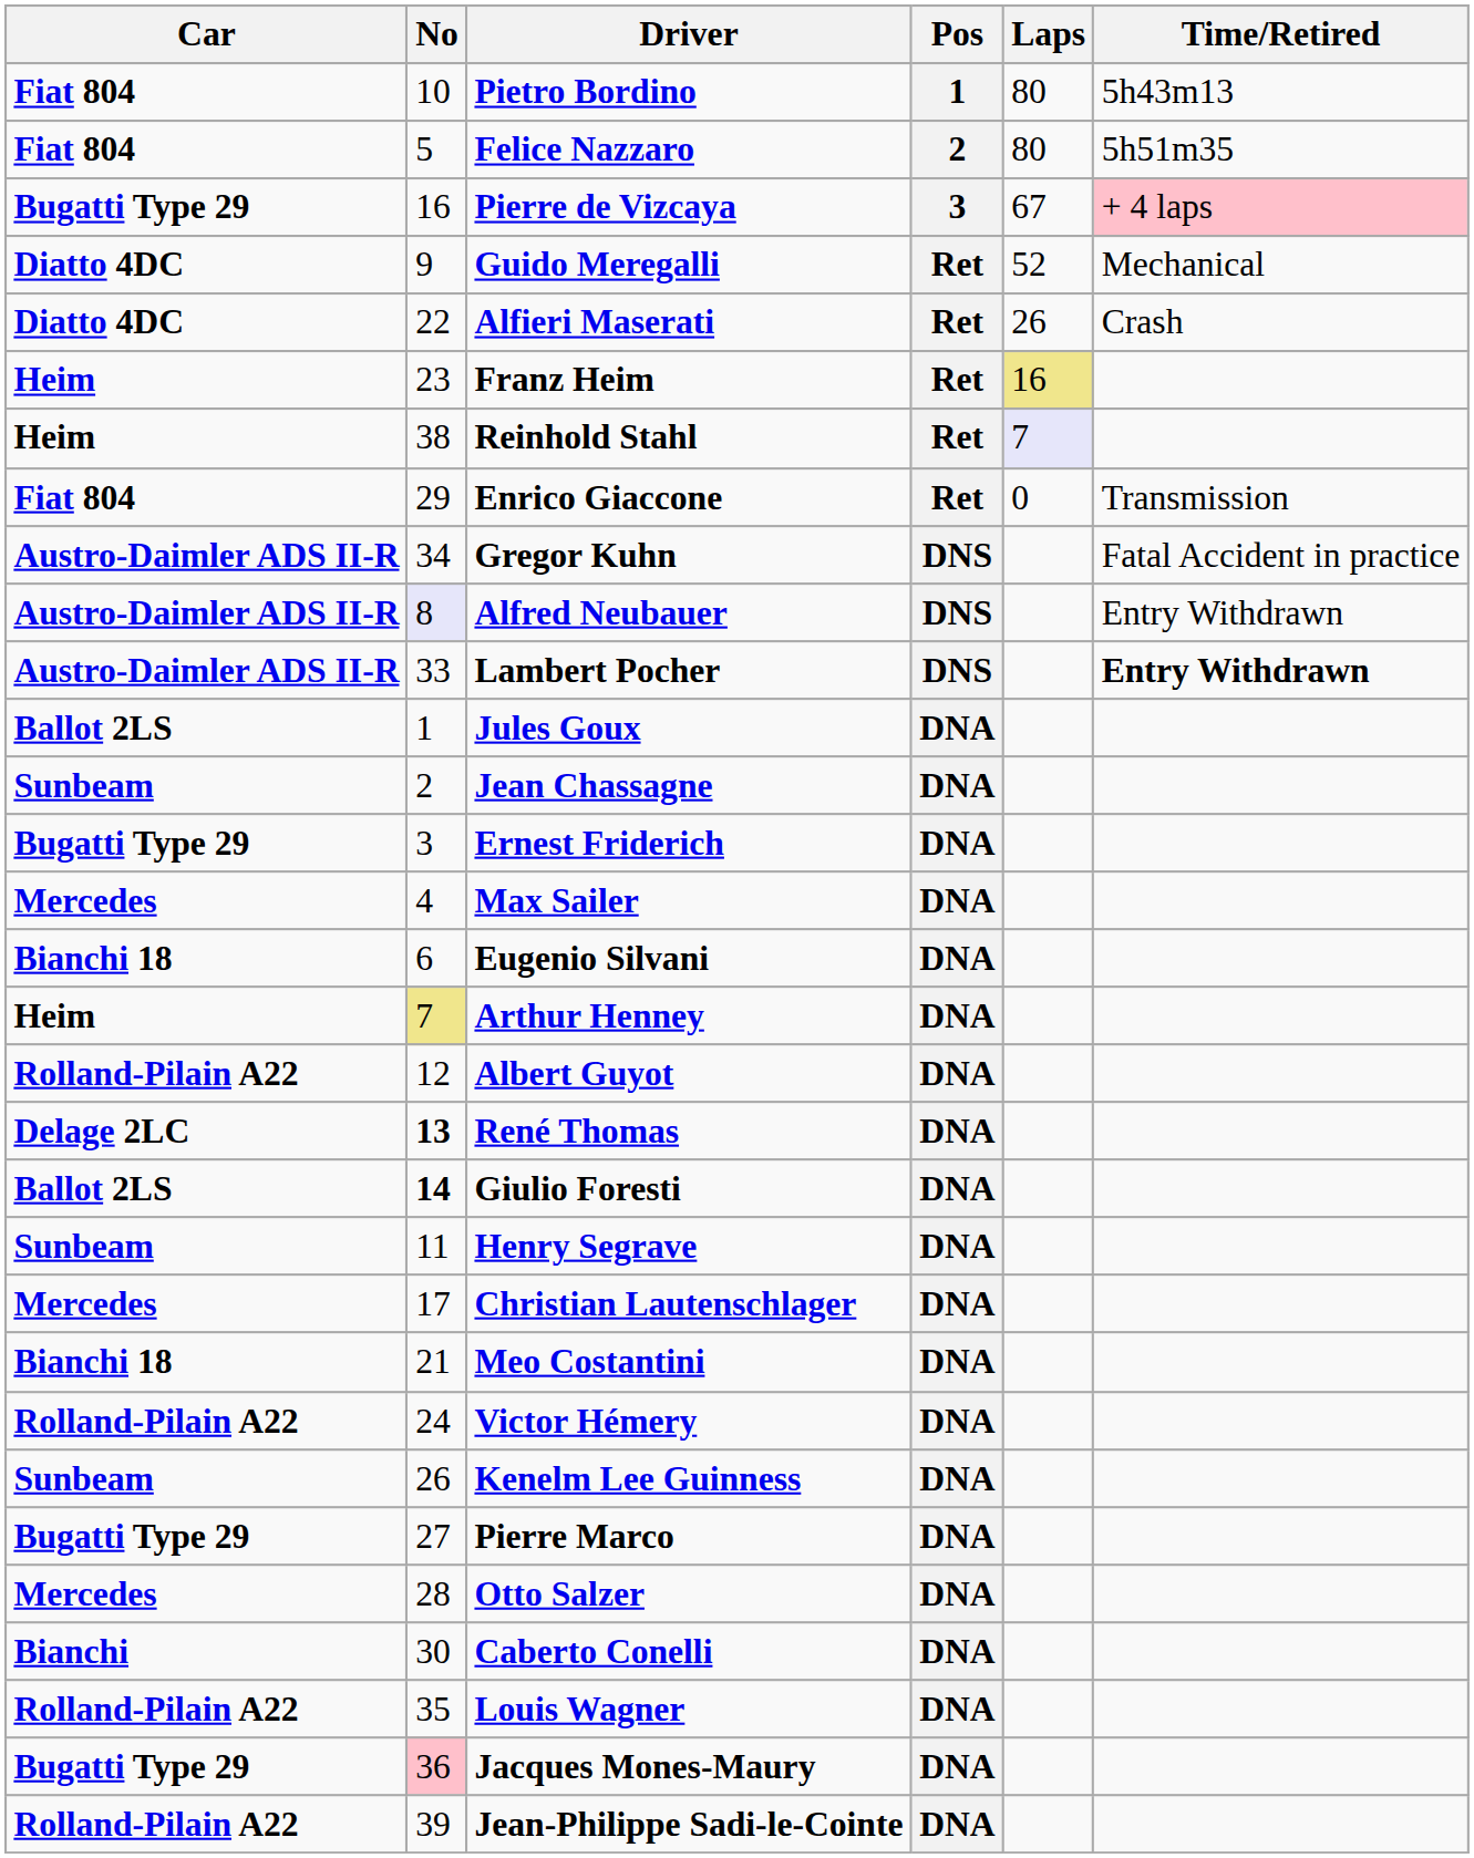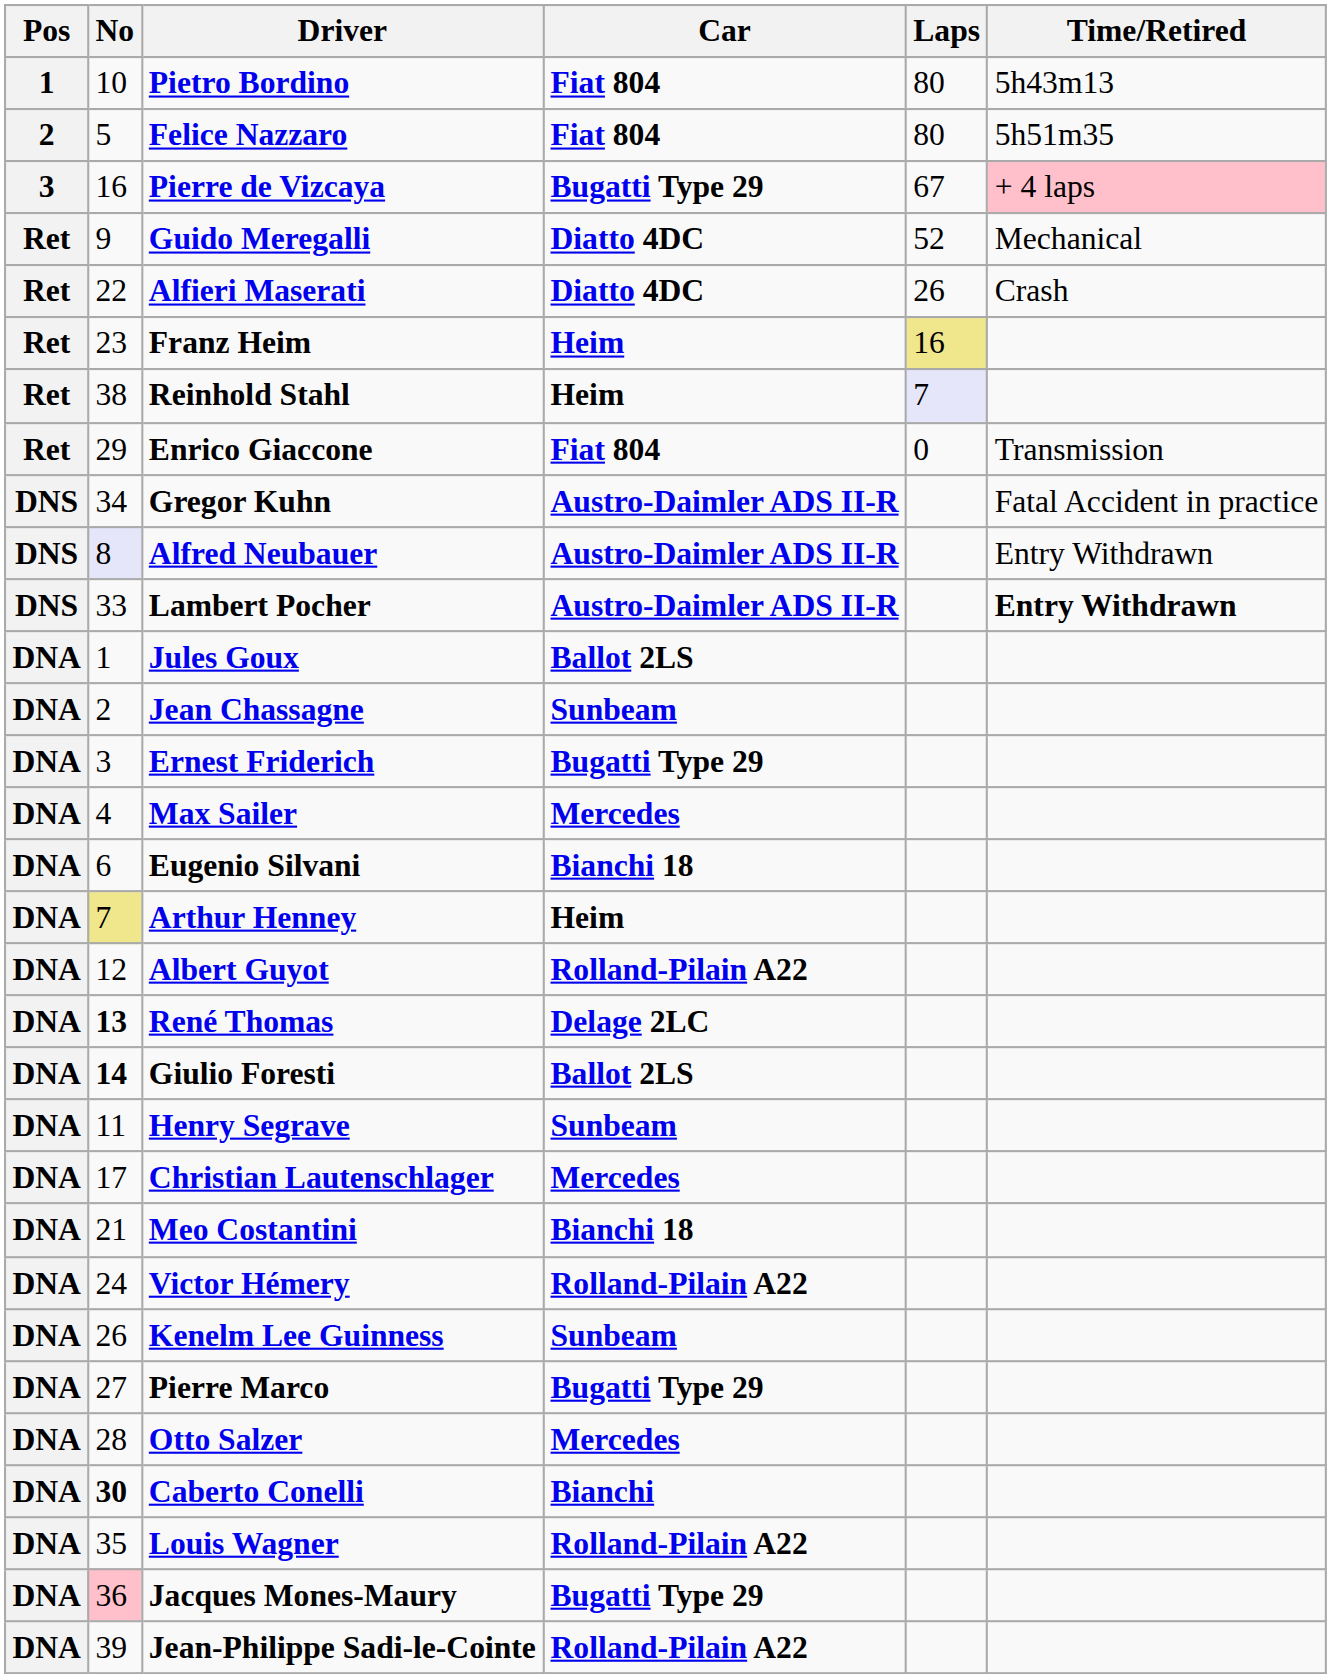 <table class="wikitable" style="font-size: 95%;">
 <tr>
-<th>Car</th>
+<th>Pos</th>
 <th>No</th>
 <th>Driver</th>
-<th>Pos</th>
+<th>Car</th>
 <th>Laps</th>
 <th>Time/Retired</th>
 </tr>
 <tr>
-<td><strong><a href='#'>Fiat</a> 804</strong></td>
+<th>1</th>
 <td>10</td>
 <td> <strong><a href='#'>Pietro Bordino</a></strong></td>
-<th>1</th>
+<td><strong><a href='#'>Fiat</a> 804</strong></td>
 <td>80</td>
 <td>5h43m13</td>
 </tr>
 <tr>
-<td><strong><a href='#'>Fiat</a> 804</strong></td>
+<th>2</th>
 <td>5</td>
 <td> <strong><a href='#'>Felice Nazzaro</a></strong></td>
-<th>2</th>
+<td><strong><a href='#'>Fiat</a> 804</strong></td>
 <td>80</td>
 <td>5h51m35</td>
 </tr>
 <tr>
-<td><strong><a href='#'>Bugatti</a> Type 29</strong></td>
+<th>3</th>
 <td>16</td>
 <td> <strong><a href='#'>Pierre de Vizcaya</a></strong></td>
-<th>3</th>
+<td><strong><a href='#'>Bugatti</a> Type 29</strong></td>
 <td>67</td>
 <td style="background: pink;">+ 4 laps</td>
 </tr>
 <tr>
-<td><strong><a href='#'>Diatto</a> 4DC</strong></td>
+<th>Ret</th>
 <td>9</td>
 <td> <strong><a href='#'>Guido Meregalli</a></strong></td>
-<th>Ret</th>
+<td><strong><a href='#'>Diatto</a> 4DC</strong></td>
 <td>52</td>
 <td>Mechanical</td>
 </tr>
 <tr>
-<td><strong><a href='#'>Diatto</a> 4DC</strong></td>
+<th>Ret</th>
 <td>22</td>
 <td> <strong><a href='#'>Alfieri Maserati</a></strong></td>
-<th>Ret</th>
+<td><strong><a href='#'>Diatto</a> 4DC</strong></td>
 <td>26</td>
 <td>Crash</td>
 </tr>
 <tr>
-<td><strong><a href='#'>Heim</a></strong></td>
+<th>Ret</th>
 <td>23</td>
 <td> <strong>Franz Heim</strong></td>
-<th>Ret</th>
+<td><strong><a href='#'>Heim</a></strong></td>
 <td style="background: khaki;">16</td>
 <td></td>
 </tr>
 <tr>
-<td><strong>Heim</strong></td>
+<th>Ret</th>
 <td>38</td>
 <td> <strong>Reinhold Stahl</strong></td>
-<th>Ret</th>
+<td><strong>Heim</strong></td>
 <td style="background: lavender;">7</td>
 <td></td>
 </tr>
 <tr>
-<td><strong><a href='#'>Fiat</a> 804</strong></td>
+<th>Ret</th>
 <td>29</td>
 <td> <strong>Enrico Giaccone</strong></td>
-<th>Ret</th>
+<td><strong><a href='#'>Fiat</a> 804</strong></td>
 <td>0</td>
 <td>Transmission</td>
 </tr>
 <tr>
-<td><strong><a href='#'>Austro-Daimler ADS II-R</a></strong></td>
+<th>DNS</th>
 <td>34</td>
 <td> <strong>Gregor Kuhn</strong></td>
-<th>DNS</th>
+<td><strong><a href='#'>Austro-Daimler ADS II-R</a></strong></td>
 <td></td>
 <td>Fatal Accident in practice</td>
 </tr>
 <tr>
-<td><strong><a href='#'>Austro-Daimler ADS II-R</a></strong></td>
+<th>DNS</th>
 <td style="background: lavender;">8</td>
 <td> <strong><a href='#'>Alfred Neubauer</a></strong></td>
-<th>DNS</th>
+<td><strong><a href='#'>Austro-Daimler ADS II-R</a></strong></td>
 <td></td>
 <td>Entry Withdrawn</td>
 </tr>
 <tr>
-<td><strong><a href='#'>Austro-Daimler ADS II-R</a></strong></td>
+<th>DNS</th>
 <td>33</td>
 <td> <strong>Lambert Pocher</strong></td>
-<th>DNS</th>
+<td><strong><a href='#'>Austro-Daimler ADS II-R</a></strong></td>
 <td></td>
 <td><strong>Entry Withdrawn</strong></td>
 </tr>
 <tr>
-<td><strong><a href='#'>Ballot</a> 2LS</strong></td>
+<th>DNA</th>
 <td>1</td>
 <td> <strong><a href='#'>Jules Goux</a></strong></td>
-<th>DNA</th>
+<td><strong><a href='#'>Ballot</a> 2LS</strong></td>
 <td></td>
 <td></td>
 </tr>
 <tr>
-<td><strong><a href='#'>Sunbeam</a></strong></td>
+<th>DNA</th>
 <td>2</td>
 <td> <strong><a href='#'>Jean Chassagne</a></strong></td>
-<th>DNA</th>
+<td><strong><a href='#'>Sunbeam</a></strong></td>
 <td></td>
 <td></td>
 </tr>
 <tr>
-<td><strong><a href='#'>Bugatti</a> Type 29</strong></td>
+<th>DNA</th>
 <td>3</td>
 <td> <strong><a href='#'>Ernest Friderich</a></strong></td>
-<th>DNA</th>
+<td><strong><a href='#'>Bugatti</a> Type 29</strong></td>
 <td></td>
 <td></td>
 </tr>
 <tr>
-<td><strong><a href='#'>Mercedes</a></strong></td>
+<th>DNA</th>
 <td>4</td>
 <td> <strong><a href='#'>Max Sailer</a></strong></td>
-<th>DNA</th>
+<td><strong><a href='#'>Mercedes</a></strong></td>
 <td></td>
 <td></td>
 </tr>
 <tr>
-<td><strong><a href='#'>Bianchi</a> 18</strong></td>
+<th>DNA</th>
 <td>6</td>
 <td> <strong>Eugenio Silvani</strong></td>
-<th>DNA</th>
+<td><strong><a href='#'>Bianchi</a> 18</strong></td>
 <td></td>
 <td></td>
 </tr>
 <tr>
-<td><strong>Heim</strong></td>
+<th>DNA</th>
 <td style="background: khaki;">7</td>
 <td> <strong><a href='#'>Arthur Henney</a></strong></td>
-<th>DNA</th>
+<td><strong>Heim</strong></td>
 <td></td>
 <td></td>
 </tr>
 <tr>
-<td><strong><a href='#'>Rolland-Pilain</a> A22</strong></td>
+<th>DNA</th>
 <td>12</td>
 <td> <strong><a href='#'>Albert Guyot</a></strong></td>
-<th>DNA</th>
+<td><strong><a href='#'>Rolland-Pilain</a> A22</strong></td>
 <td></td>
 <td></td>
 </tr>
 <tr>
-<td><strong><a href='#'>Delage</a> 2LC</strong></td>
+<th>DNA</th>
 <td><strong>13</strong></td>
 <td> <strong><a href='#'>René Thomas</a></strong></td>
-<th>DNA</th>
+<td><strong><a href='#'>Delage</a> 2LC</strong></td>
 <td></td>
 <td></td>
 </tr>
 <tr>
-<td><strong><a href='#'>Ballot</a> 2LS</strong></td>
+<th>DNA</th>
 <td><strong>14</strong></td>
 <td> <strong>Giulio Foresti</strong></td>
-<th>DNA</th>
+<td><strong><a href='#'>Ballot</a> 2LS</strong></td>
 <td></td>
 <td></td>
 </tr>
 <tr>
-<td><strong><a href='#'>Sunbeam</a></strong></td>
+<th>DNA</th>
 <td>11</td>
 <td> <strong><a href='#'>Henry Segrave</a></strong></td>
-<th>DNA</th>
+<td><strong><a href='#'>Sunbeam</a></strong></td>
 <td></td>
 <td></td>
 </tr>
 <tr>
-<td><strong><a href='#'>Mercedes</a></strong></td>
+<th>DNA</th>
 <td>17</td>
 <td> <strong><a href='#'>Christian Lautenschlager</a></strong></td>
-<th>DNA</th>
+<td><strong><a href='#'>Mercedes</a></strong></td>
 <td></td>
 <td></td>
 </tr>
 <tr>
-<td><strong><a href='#'>Bianchi</a> 18</strong></td>
+<th>DNA</th>
 <td>21</td>
 <td> <strong><a href='#'>Meo Costantini</a></strong></td>
-<th>DNA</th>
+<td><strong><a href='#'>Bianchi</a> 18</strong></td>
 <td></td>
 <td></td>
 </tr>
 <tr>
-<td><strong><a href='#'>Rolland-Pilain</a> A22</strong></td>
+<th>DNA</th>
 <td>24</td>
 <td> <strong><a href='#'>Victor Hémery</a></strong></td>
-<th>DNA</th>
+<td><strong><a href='#'>Rolland-Pilain</a> A22</strong></td>
 <td></td>
 <td></td>
 </tr>
 <tr>
-<td><strong><a href='#'>Sunbeam</a></strong></td>
+<th>DNA</th>
 <td>26</td>
 <td> <strong><a href='#'>Kenelm Lee Guinness</a></strong></td>
-<th>DNA</th>
+<td><strong><a href='#'>Sunbeam</a></strong></td>
 <td></td>
 <td></td>
 </tr>
 <tr>
-<td><strong><a href='#'>Bugatti</a> Type 29</strong></td>
+<th>DNA</th>
 <td>27</td>
 <td> <strong>Pierre Marco</strong></td>
-<th>DNA</th>
+<td><strong><a href='#'>Bugatti</a> Type 29</strong></td>
 <td></td>
 <td></td>
 </tr>
 <tr>
-<td><strong><a href='#'>Mercedes</a></strong></td>
+<th>DNA</th>
 <td>28</td>
 <td> <strong><a href='#'>Otto Salzer</a></strong></td>
-<th>DNA</th>
+<td><strong><a href='#'>Mercedes</a></strong></td>
 <td></td>
 <td></td>
 </tr>
 <tr>
+<th>DNA</th>
+<td><strong>30</strong></td>
+<td> <strong><a href='#'>Caberto Conelli</a></strong></td>
 <td><strong><a href='#'>Bianchi</a></strong></td>
-<td>30</td>
-<td> <strong><a href='#'>Caberto Conelli</a></strong></td>
-<th>DNA</th>
 <td></td>
 <td></td>
 </tr>
 <tr>
-<td><strong><a href='#'>Rolland-Pilain</a> A22</strong></td>
+<th>DNA</th>
 <td>35</td>
 <td> <strong><a href='#'>Louis Wagner</a></strong></td>
-<th>DNA</th>
+<td><strong><a href='#'>Rolland-Pilain</a> A22</strong></td>
 <td></td>
 <td></td>
 </tr>
 <tr>
-<td><strong><a href='#'>Bugatti</a> Type 29</strong></td>
+<th>DNA</th>
 <td style="background: pink;">36</td>
 <td> <strong>Jacques Mones-Maury</strong></td>
-<th>DNA</th>
+<td><strong><a href='#'>Bugatti</a> Type 29</strong></td>
 <td></td>
 <td></td>
 </tr>
 <tr>
-<td><strong><a href='#'>Rolland-Pilain</a> A22</strong></td>
+<th>DNA</th>
 <td>39</td>
 <td> <strong>Jean-Philippe Sadi-le-Cointe</strong></td>
-<th>DNA</th>
+<td><strong><a href='#'>Rolland-Pilain</a> A22</strong></td>
 <td></td>
 <td></td>
 </tr>
 </table>
